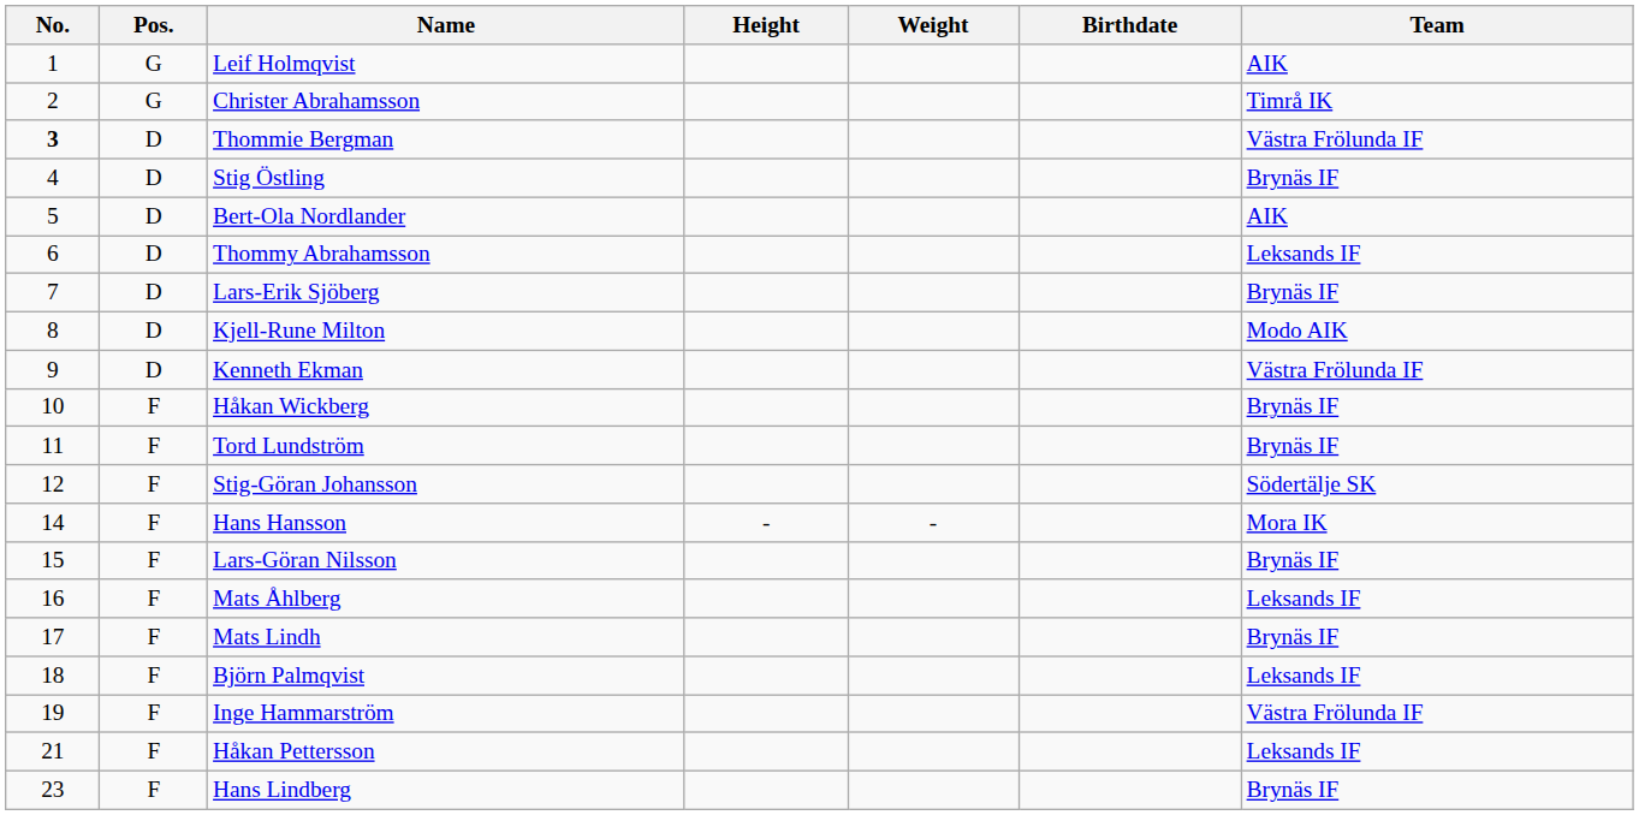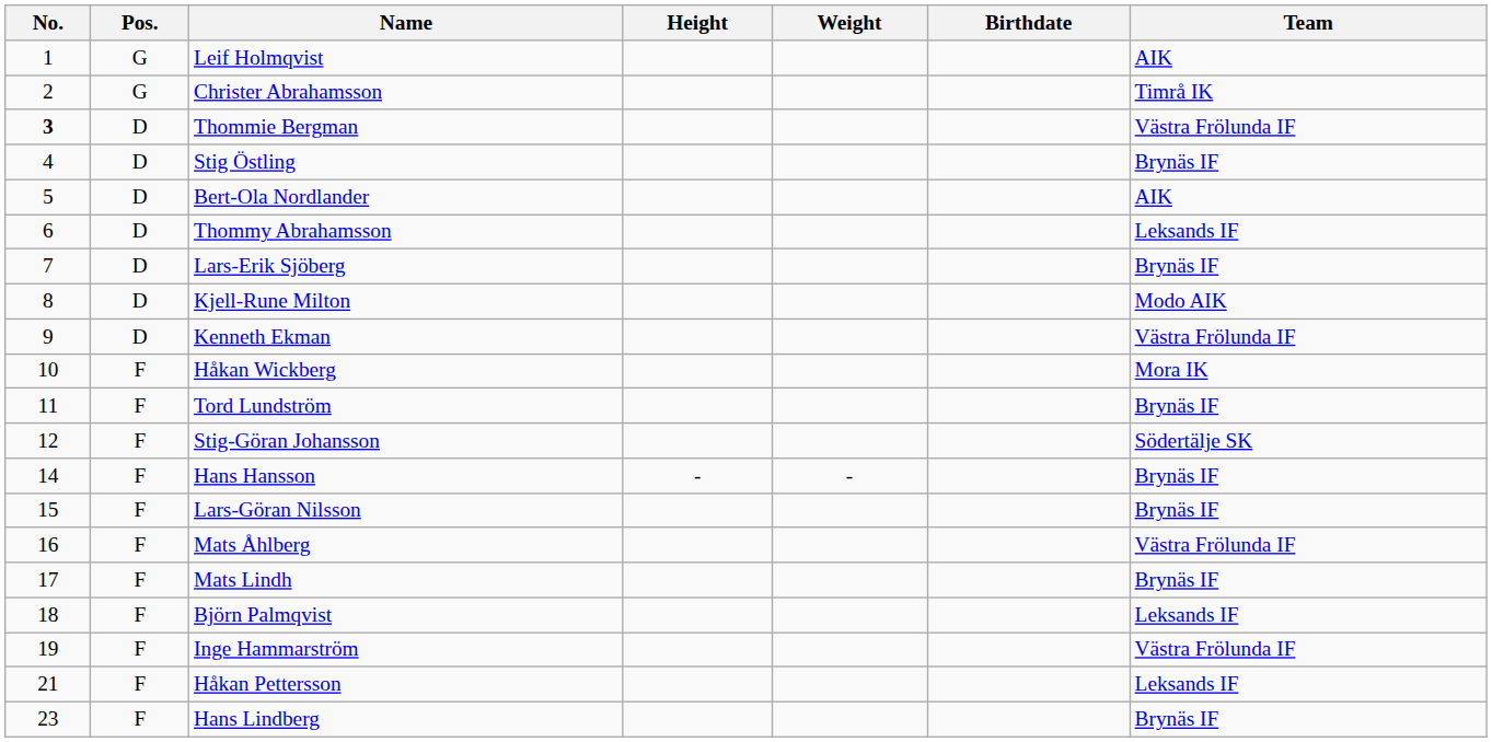 <table class="wikitable sortable" width="80%" style="font-size: 90%; text-align: center;">
 <tr>
 <th>No.</th>
 <th>Pos.</th>
 <th>Name</th>
 <th>Height</th>
 <th>Weight</th>
 <th>Birthdate</th>
 <th>Team</th>
 </tr>
 <tr>
 <td>1</td>
 <td>G</td>
 <td style="text-align:left;"><a href='#'>Leif Holmqvist</a></td>
 <td></td>
 <td></td>
 <td style="text-align:right;"></td>
 <td style="text-align:left;"> <a href='#'>AIK</a></td>
 </tr>
 <tr>
 <td>2</td>
 <td>G</td>
 <td style="text-align:left;"><a href='#'>Christer Abrahamsson</a></td>
 <td></td>
 <td></td>
 <td style="text-align:right;"></td>
 <td style="text-align:left;"> <a href='#'>Timrå IK</a></td>
 </tr>
 <tr>
 <td><strong>3</strong></td>
 <td>D</td>
 <td style="text-align:left;"><a href='#'>Thommie Bergman</a></td>
 <td></td>
 <td></td>
 <td style="text-align:right;"></td>
 <td style="text-align:left;"> <a href='#'>Västra Frölunda IF</a></td>
 </tr>
 <tr>
 <td>4</td>
 <td>D</td>
 <td style="text-align:left;"><a href='#'>Stig Östling</a></td>
 <td></td>
 <td></td>
 <td style="text-align:right;"></td>
 <td style="text-align:left;"> <a href='#'>Brynäs IF</a></td>
 </tr>
 <tr>
 <td>5</td>
 <td>D</td>
 <td style="text-align:left;"><a href='#'>Bert-Ola Nordlander</a></td>
 <td></td>
 <td></td>
 <td style="text-align:right;"></td>
 <td style="text-align:left;"> <a href='#'>AIK</a></td>
 </tr>
 <tr>
 <td>6</td>
 <td>D</td>
 <td style="text-align:left;"><a href='#'>Thommy Abrahamsson</a></td>
 <td></td>
 <td></td>
 <td style="text-align:right;"></td>
 <td style="text-align:left;"> <a href='#'>Leksands IF</a></td>
 </tr>
 <tr>
 <td>7</td>
 <td>D</td>
 <td style="text-align:left;"><a href='#'>Lars-Erik Sjöberg</a></td>
 <td></td>
 <td></td>
 <td style="text-align:right;"></td>
 <td style="text-align:left;"> <a href='#'>Brynäs IF</a></td>
 </tr>
 <tr>
 <td>8</td>
 <td>D</td>
 <td style="text-align:left;"><a href='#'>Kjell-Rune Milton</a></td>
 <td></td>
 <td></td>
 <td style="text-align:right;"></td>
 <td style="text-align:left;"> <a href='#'>Modo AIK</a></td>
 </tr>
 <tr>
 <td>9</td>
 <td>D</td>
 <td style="text-align:left;"><a href='#'>Kenneth Ekman</a></td>
 <td></td>
 <td></td>
 <td style="text-align:right;"></td>
 <td style="text-align:left;"> <a href='#'>Västra Frölunda IF</a></td>
 </tr>
 <tr>
 <td>10</td>
 <td>F</td>
 <td style="text-align:left;"><a href='#'>Håkan Wickberg</a></td>
 <td></td>
 <td></td>
 <td style="text-align:right;"></td>
-<td style="text-align:left;"> <a href='#'>Brynäs IF</a></td>
+<td style="text-align:left;"> <a href='#'>Mora IK</a></td>
 </tr>
 <tr>
 <td>11</td>
 <td>F</td>
 <td style="text-align:left;"><a href='#'>Tord Lundström</a></td>
 <td></td>
 <td></td>
 <td style="text-align:right;"></td>
 <td style="text-align:left;"> <a href='#'>Brynäs IF</a></td>
 </tr>
 <tr>
 <td>12</td>
 <td>F</td>
 <td style="text-align:left;"><a href='#'>Stig-Göran Johansson</a></td>
 <td></td>
 <td></td>
 <td style="text-align:right;"></td>
 <td style="text-align:left;"> <a href='#'>Södertälje SK</a></td>
 </tr>
 <tr>
 <td>14</td>
 <td>F</td>
 <td style="text-align:left;"><a href='#'>Hans Hansson</a></td>
 <td>-</td>
 <td>-</td>
 <td style="text-align:right;"></td>
-<td style="text-align:left;"> <a href='#'>Mora IK</a></td>
+<td style="text-align:left;"> <a href='#'>Brynäs IF</a></td>
 </tr>
 <tr>
 <td>15</td>
 <td>F</td>
 <td style="text-align:left;"><a href='#'>Lars-Göran Nilsson</a></td>
 <td></td>
 <td></td>
 <td style="text-align:right;"></td>
 <td style="text-align:left;"> <a href='#'>Brynäs IF</a></td>
 </tr>
 <tr>
 <td>16</td>
 <td>F</td>
 <td style="text-align:left;"><a href='#'>Mats Åhlberg</a></td>
 <td></td>
 <td></td>
 <td style="text-align:right;"></td>
-<td style="text-align:left;"> <a href='#'>Leksands IF</a></td>
+<td style="text-align:left;"> <a href='#'>Västra Frölunda IF</a></td>
 </tr>
 <tr>
 <td>17</td>
 <td>F</td>
 <td style="text-align:left;"><a href='#'>Mats Lindh</a></td>
 <td></td>
 <td></td>
 <td style="text-align:right;"></td>
 <td style="text-align:left;"> <a href='#'>Brynäs IF</a></td>
 </tr>
 <tr>
 <td>18</td>
 <td>F</td>
 <td style="text-align:left;"><a href='#'>Björn Palmqvist</a></td>
 <td></td>
 <td></td>
 <td style="text-align:right;"></td>
 <td style="text-align:left;"> <a href='#'>Leksands IF</a></td>
 </tr>
 <tr>
 <td>19</td>
 <td>F</td>
 <td style="text-align:left;"><a href='#'>Inge Hammarström</a></td>
 <td></td>
 <td></td>
 <td style="text-align:right;"></td>
 <td style="text-align:left;"> <a href='#'>Västra Frölunda IF</a></td>
 </tr>
 <tr>
 <td>21</td>
 <td>F</td>
 <td style="text-align:left;"><a href='#'>Håkan Pettersson</a></td>
 <td></td>
 <td></td>
 <td style="text-align:right;"></td>
 <td style="text-align:left;"> <a href='#'>Leksands IF</a></td>
 </tr>
 <tr>
 <td>23</td>
 <td>F</td>
 <td style="text-align:left;"><a href='#'>Hans Lindberg</a></td>
 <td></td>
 <td></td>
 <td style="text-align:right;"></td>
 <td style="text-align:left;"> <a href='#'>Brynäs IF</a></td>
 </tr>
 </table>
